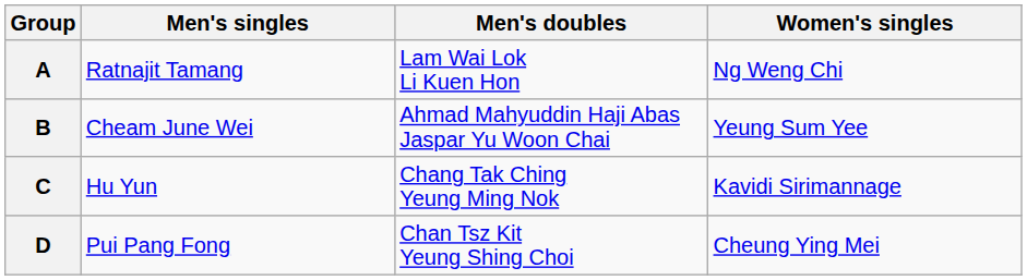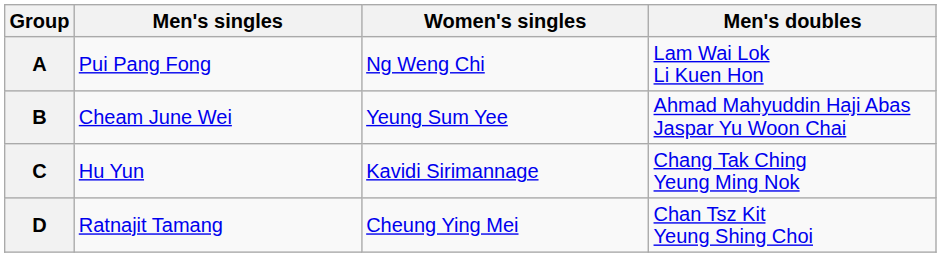 <table class="wikitable" style="font-size:90%">
 <tr>
 <th>Group</th>
 <th width="200">Men's singles</th>
+<th width="200">Women's singles</th>
 <th width="200">Men's doubles</th>
-<th width="200">Women's singles</th>
 </tr>
 <tr>
 <th>A</th>
-<td> <a href='#'>Ratnajit Tamang</a></td>
+<td> <a href='#'>Pui Pang Fong</a></td>
+<td> <a href='#'>Ng Weng Chi</a></td>
 <td> <a href='#'>Lam Wai Lok</a><br> <a href='#'>Li Kuen Hon</a></td>
-<td> <a href='#'>Ng Weng Chi</a></td>
 </tr>
 <tr>
 <th>B</th>
 <td> <a href='#'>Cheam June Wei</a></td>
+<td> <a href='#'>Yeung Sum Yee</a></td>
 <td> <a href='#'>Ahmad Mahyuddin Haji Abas</a><br> <a href='#'>Jaspar Yu Woon Chai</a></td>
-<td> <a href='#'>Yeung Sum Yee</a></td>
 </tr>
 <tr>
 <th>C</th>
 <td> <a href='#'>Hu Yun</a></td>
+<td> <a href='#'>Kavidi Sirimannage</a></td>
 <td> <a href='#'>Chang Tak Ching</a><br> <a href='#'>Yeung Ming Nok</a></td>
-<td> <a href='#'>Kavidi Sirimannage</a></td>
 </tr>
 <tr>
 <th>D</th>
-<td> <a href='#'>Pui Pang Fong</a></td>
+<td> <a href='#'>Ratnajit Tamang</a></td>
+<td> <a href='#'>Cheung Ying Mei</a></td>
 <td> <a href='#'>Chan Tsz Kit</a><br> <a href='#'>Yeung Shing Choi</a></td>
-<td> <a href='#'>Cheung Ying Mei</a></td>
 </tr>
 </table>
